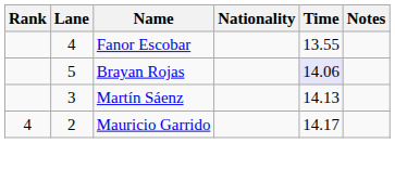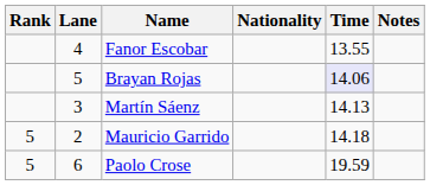 <table class="wikitable sortable" style="text-align:center;font-size:95%">
 <tr>
 <th>Rank</th>
 <th>Lane</th>
 <th>Name</th>
 <th>Nationality</th>
 <th>Time</th>
 <th>Notes</th>
 </tr>
 <tr>
 <td></td>
 <td>4</td>
 <td align=left><a href='#'>Fanor Escobar</a></td>
 <td align=left></td>
 <td>13.55</td>
 <td></td>
 </tr>
 <tr>
 <td></td>
 <td>5</td>
 <td align=left><a href='#'>Brayan Rojas</a></td>
 <td align=left></td>
 <td style="background: lavender;">14.06</td>
 <td></td>
 </tr>
 <tr>
 <td></td>
 <td>3</td>
 <td align=left><a href='#'>Martín Sáenz</a></td>
 <td align=left></td>
 <td>14.13</td>
 <td></td>
 </tr>
 <tr>
-<td>4</td>
+<td>5</td>
 <td>2</td>
 <td align=left><a href='#'>Mauricio Garrido</a></td>
 <td align=left></td>
-<td>14.17</td>
+<td>14.18</td>
+<td></td>
+</tr>
+<tr>
+<td>5</td>
+<td>6</td>
+<td align=left><a href='#'>Paolo Crose</a></td>
+<td align=left></td>
+<td>19.59</td>
 <td></td>
 </tr>
 </table>
